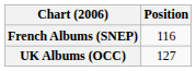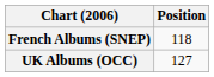 <table class="wikitable sortable plainrowheaders" style="text-align:center">
 <tr>
 <th scope="col">Chart (2006)</th>
 <th scope="col">Position</th>
 </tr>
 <tr>
 <th scope="row">French Albums (SNEP)</th>
-<td>116</td>
+<td>118</td>
 </tr>
 <tr>
 <th scope="row">UK Albums (OCC)</th>
 <td>127</td>
 </tr>
 </table>
